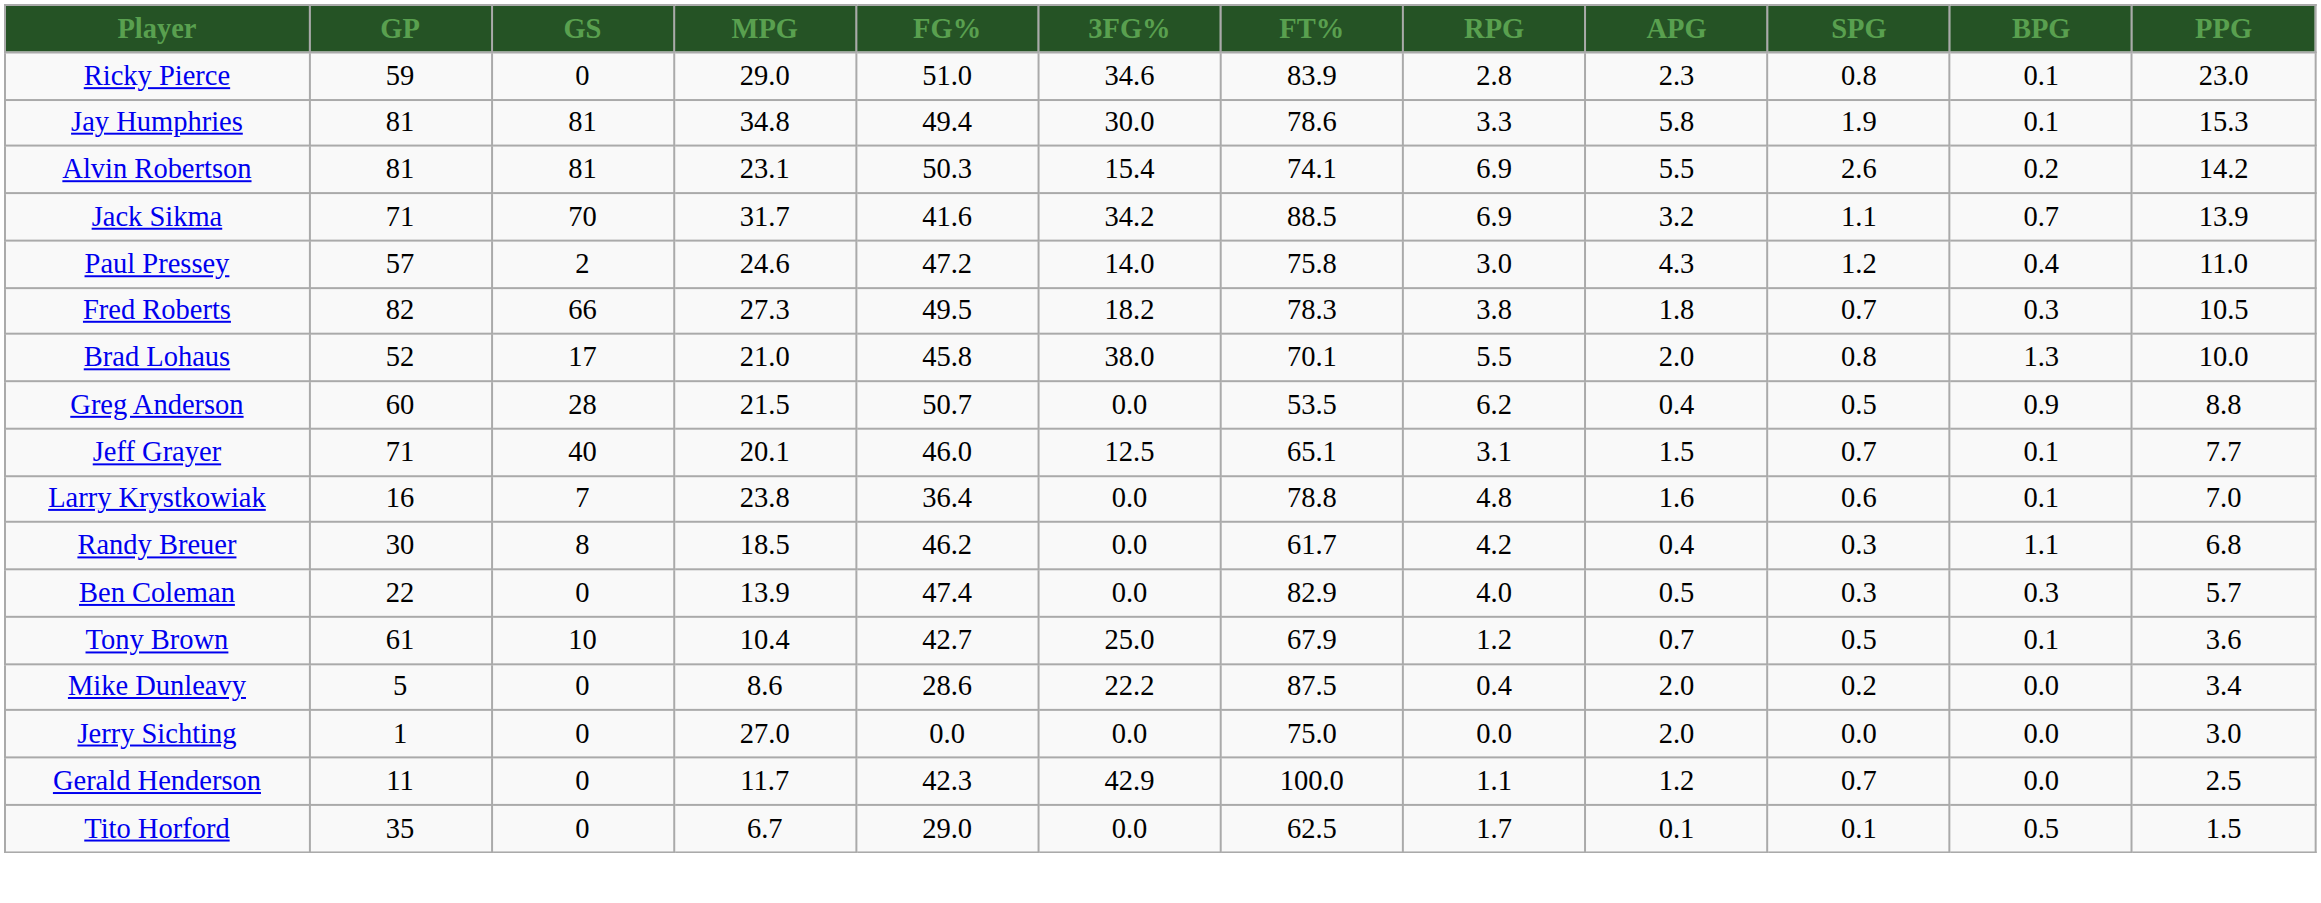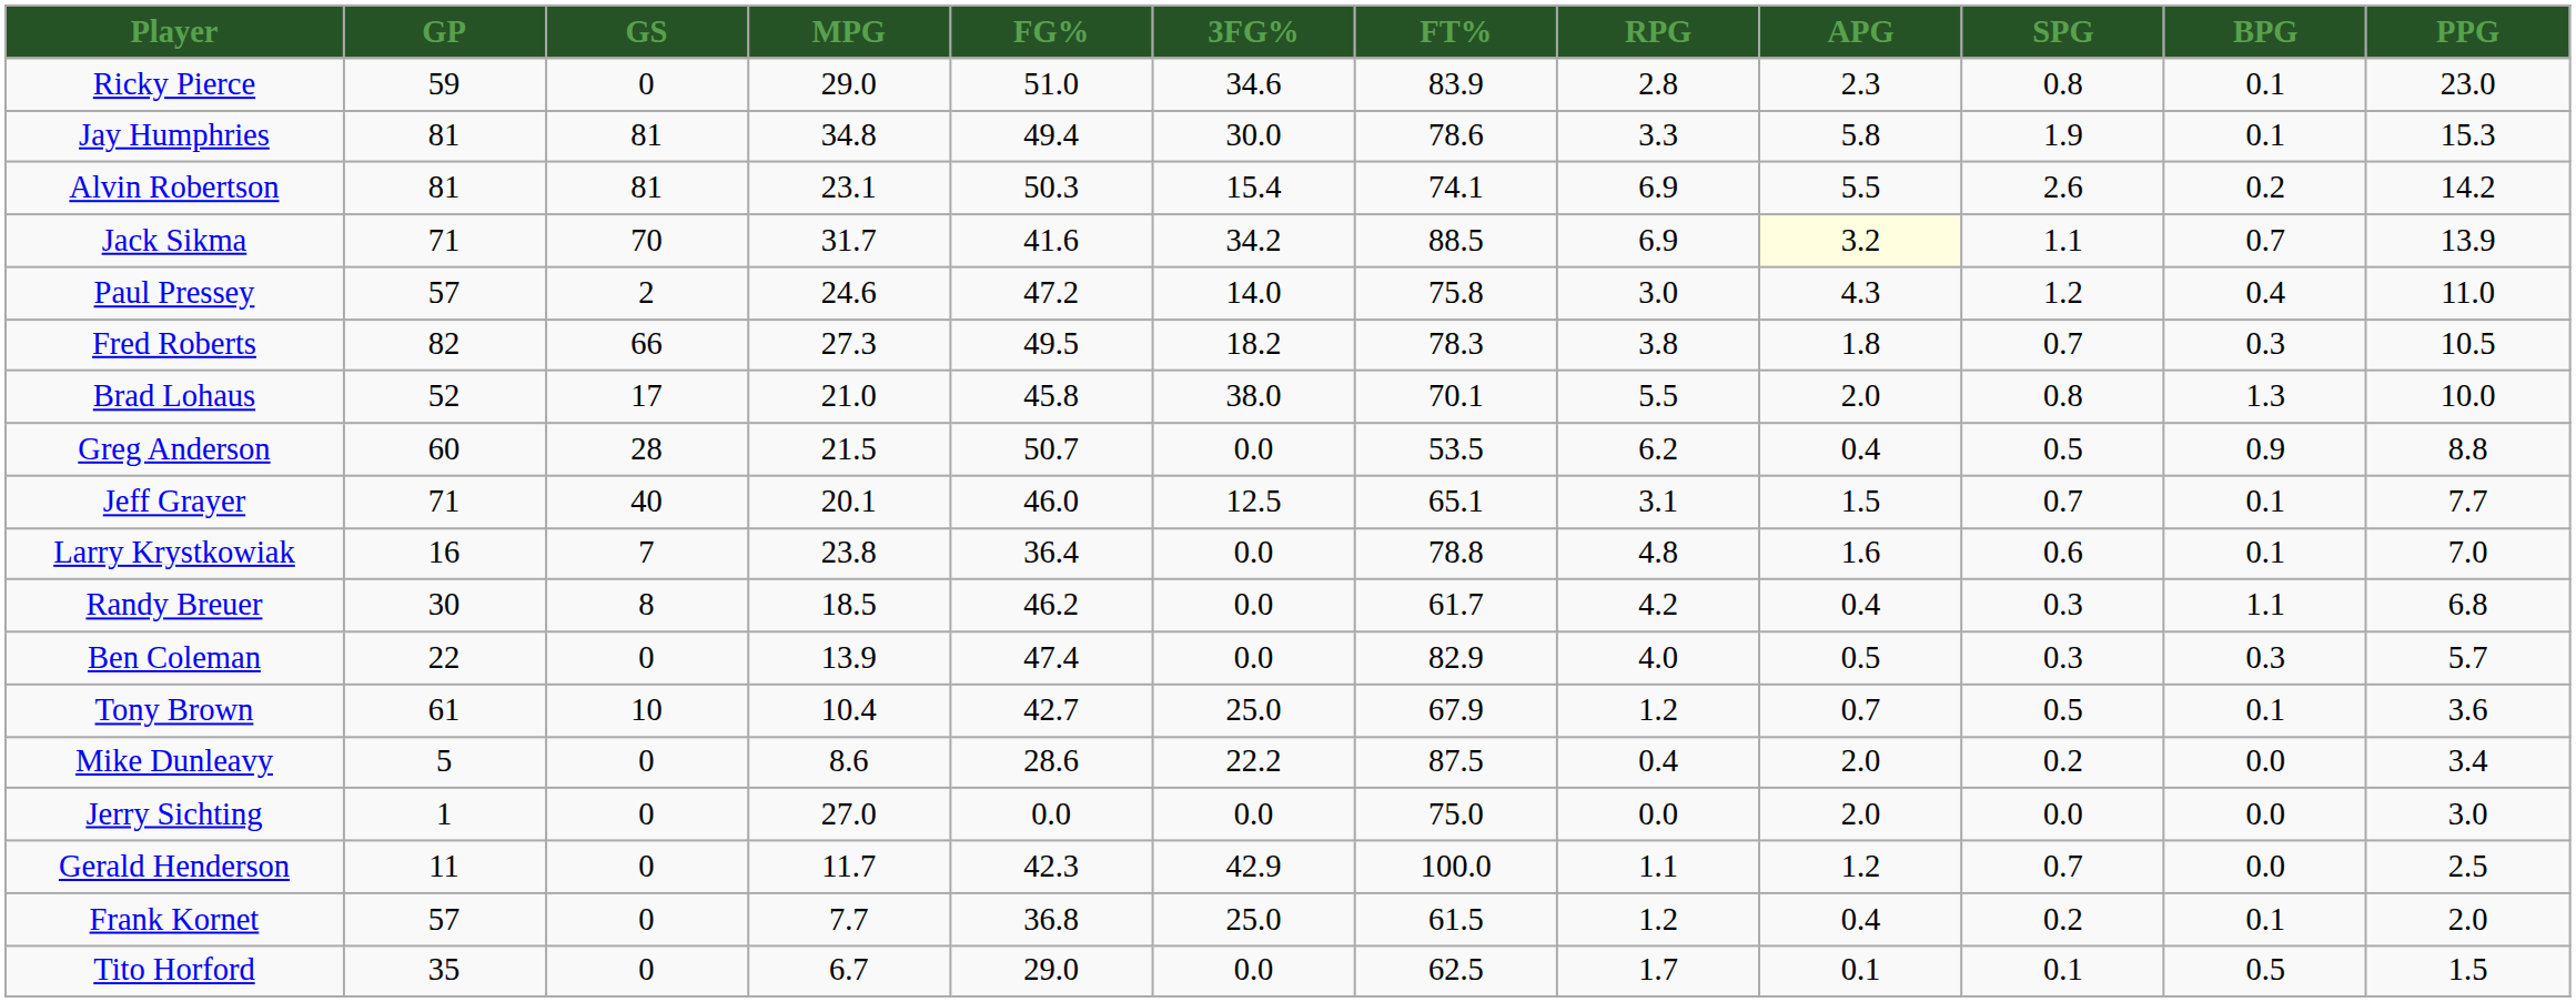 <table class="wikitable sortable" style="font-size: 90%; text-align:center">
 <tr>
 <th style="background:#255325; color:#59A04F" width="10%">Player</th>
 <th style="background:#255325; color:#59A04F" width="6%">GP</th>
 <th style="background:#255325; color:#59A04F" width="6%">GS</th>
 <th style="background:#255325; color:#59A04F" width="6%">MPG</th>
 <th style="background:#255325; color:#59A04F" width="6%">FG%</th>
 <th style="background:#255325; color:#59A04F" width="6%">3FG%</th>
 <th style="background:#255325; color:#59A04F" width="6%">FT%</th>
 <th style="background:#255325; color:#59A04F" width="6%">RPG</th>
 <th style="background:#255325; color:#59A04F" width="6%">APG</th>
 <th style="background:#255325; color:#59A04F" width="6%">SPG</th>
 <th style="background:#255325; color:#59A04F" width="6%">BPG</th>
 <th style="background:#255325; color:#59A04F" width="6%">PPG</th>
 </tr>
 <tr>
 <td><a href='#'>Ricky Pierce</a></td>
 <td>59</td>
 <td>0</td>
 <td>29.0</td>
 <td>51.0</td>
 <td>34.6</td>
 <td>83.9</td>
 <td>2.8</td>
 <td>2.3</td>
 <td>0.8</td>
 <td>0.1</td>
 <td>23.0</td>
 </tr>
 <tr>
 <td><a href='#'>Jay Humphries</a></td>
 <td>81</td>
 <td>81</td>
 <td>34.8</td>
 <td>49.4</td>
 <td>30.0</td>
 <td>78.6</td>
 <td>3.3</td>
 <td>5.8</td>
 <td>1.9</td>
 <td>0.1</td>
 <td>15.3</td>
 </tr>
 <tr>
 <td><a href='#'>Alvin Robertson</a></td>
 <td>81</td>
 <td>81</td>
 <td>23.1</td>
 <td>50.3</td>
 <td>15.4</td>
 <td>74.1</td>
 <td>6.9</td>
 <td>5.5</td>
 <td>2.6</td>
 <td>0.2</td>
 <td>14.2</td>
 </tr>
 <tr>
 <td><a href='#'>Jack Sikma</a></td>
 <td>71</td>
 <td>70</td>
 <td>31.7</td>
 <td>41.6</td>
 <td>34.2</td>
 <td>88.5</td>
 <td>6.9</td>
-<td>3.2</td>
+<td style="background: lightyellow;">3.2</td>
 <td>1.1</td>
 <td>0.7</td>
 <td>13.9</td>
 </tr>
 <tr>
 <td><a href='#'>Paul Pressey</a></td>
 <td>57</td>
 <td>2</td>
 <td>24.6</td>
 <td>47.2</td>
 <td>14.0</td>
 <td>75.8</td>
 <td>3.0</td>
 <td>4.3</td>
 <td>1.2</td>
 <td>0.4</td>
 <td>11.0</td>
 </tr>
 <tr>
 <td><a href='#'>Fred Roberts</a></td>
 <td>82</td>
 <td>66</td>
 <td>27.3</td>
 <td>49.5</td>
 <td>18.2</td>
 <td>78.3</td>
 <td>3.8</td>
 <td>1.8</td>
 <td>0.7</td>
 <td>0.3</td>
 <td>10.5</td>
 </tr>
 <tr>
 <td><a href='#'>Brad Lohaus</a></td>
 <td>52</td>
 <td>17</td>
 <td>21.0</td>
 <td>45.8</td>
 <td>38.0</td>
 <td>70.1</td>
 <td>5.5</td>
 <td>2.0</td>
 <td>0.8</td>
 <td>1.3</td>
 <td>10.0</td>
 </tr>
 <tr>
 <td><a href='#'>Greg Anderson</a></td>
 <td>60</td>
 <td>28</td>
 <td>21.5</td>
 <td>50.7</td>
 <td>0.0</td>
 <td>53.5</td>
 <td>6.2</td>
 <td>0.4</td>
 <td>0.5</td>
 <td>0.9</td>
 <td>8.8</td>
 </tr>
 <tr>
 <td><a href='#'>Jeff Grayer</a></td>
 <td>71</td>
 <td>40</td>
 <td>20.1</td>
 <td>46.0</td>
 <td>12.5</td>
 <td>65.1</td>
 <td>3.1</td>
 <td>1.5</td>
 <td>0.7</td>
 <td>0.1</td>
 <td>7.7</td>
 </tr>
 <tr>
 <td><a href='#'>Larry Krystkowiak</a></td>
 <td>16</td>
 <td>7</td>
 <td>23.8</td>
 <td>36.4</td>
 <td>0.0</td>
 <td>78.8</td>
 <td>4.8</td>
 <td>1.6</td>
 <td>0.6</td>
 <td>0.1</td>
 <td>7.0</td>
 </tr>
 <tr>
 <td><a href='#'>Randy Breuer</a></td>
 <td>30</td>
 <td>8</td>
 <td>18.5</td>
 <td>46.2</td>
 <td>0.0</td>
 <td>61.7</td>
 <td>4.2</td>
 <td>0.4</td>
 <td>0.3</td>
 <td>1.1</td>
 <td>6.8</td>
 </tr>
 <tr>
 <td><a href='#'>Ben Coleman</a></td>
 <td>22</td>
 <td>0</td>
 <td>13.9</td>
 <td>47.4</td>
 <td>0.0</td>
 <td>82.9</td>
 <td>4.0</td>
 <td>0.5</td>
 <td>0.3</td>
 <td>0.3</td>
 <td>5.7</td>
 </tr>
 <tr>
 <td><a href='#'>Tony Brown</a></td>
 <td>61</td>
 <td>10</td>
 <td>10.4</td>
 <td>42.7</td>
 <td>25.0</td>
 <td>67.9</td>
 <td>1.2</td>
 <td>0.7</td>
 <td>0.5</td>
 <td>0.1</td>
 <td>3.6</td>
 </tr>
 <tr>
 <td><a href='#'>Mike Dunleavy</a></td>
 <td>5</td>
 <td>0</td>
 <td>8.6</td>
 <td>28.6</td>
 <td>22.2</td>
 <td>87.5</td>
 <td>0.4</td>
 <td>2.0</td>
 <td>0.2</td>
 <td>0.0</td>
 <td>3.4</td>
 </tr>
 <tr>
 <td><a href='#'>Jerry Sichting</a></td>
 <td>1</td>
 <td>0</td>
 <td>27.0</td>
 <td>0.0</td>
 <td>0.0</td>
 <td>75.0</td>
 <td>0.0</td>
 <td>2.0</td>
 <td>0.0</td>
 <td>0.0</td>
 <td>3.0</td>
 </tr>
 <tr>
 <td><a href='#'>Gerald Henderson</a></td>
 <td>11</td>
 <td>0</td>
 <td>11.7</td>
 <td>42.3</td>
 <td>42.9</td>
 <td>100.0</td>
 <td>1.1</td>
 <td>1.2</td>
 <td>0.7</td>
 <td>0.0</td>
 <td>2.5</td>
 </tr>
 <tr>
+<td><a href='#'>Frank Kornet</a></td>
+<td>57</td>
+<td>0</td>
+<td>7.7</td>
+<td>36.8</td>
+<td>25.0</td>
+<td>61.5</td>
+<td>1.2</td>
+<td>0.4</td>
+<td>0.2</td>
+<td>0.1</td>
+<td>2.0</td>
+</tr>
+<tr>
 <td><a href='#'>Tito Horford</a></td>
 <td>35</td>
 <td>0</td>
 <td>6.7</td>
 <td>29.0</td>
 <td>0.0</td>
 <td>62.5</td>
 <td>1.7</td>
 <td>0.1</td>
 <td>0.1</td>
 <td>0.5</td>
 <td>1.5</td>
 </tr>
 </table>
